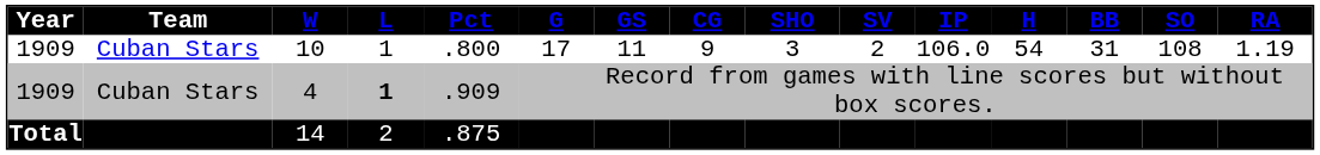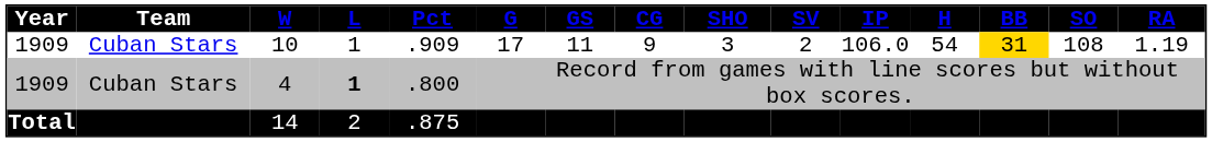 <table cellspacing="0" cellpadding="0" align="center" style="border: 1px black solid;">
 <tr style="background-color:black; color:white; text-align:center;">
 <td width="40"><strong>Year</strong></td>
 <td width="100"><strong>Team</strong></td>
 <td width="40"><a href='#'><strong><span>W</span></strong></a></td>
 <td width="40"><a href='#'><strong><span>L</span></strong></a></td>
 <td width="50"><a href='#'><strong><span>Pct</span></strong></a></td>
 <td width="40"><a href='#'><strong><span>G</span></strong></a></td>
 <td width="40"><a href='#'><strong><span>GS</span></strong></a></td>
 <td width="40"><a href='#'><strong><span>CG</span></strong></a></td>
 <td width="50"><a href='#'><strong><span>SHO</span></strong></a></td>
 <td width="40"><a href='#'><strong><span>SV</span></strong></a></td>
 <td width="40"><a href='#'><strong><span>IP</span></strong></a></td>
 <td width="40"><a href='#'><strong><span>H</span></strong></a></td>
 <td width="40"><a href='#'><strong><span>BB</span></strong></a></td>
 <td width="40"><a href='#'><strong><span>SO</span></strong></a></td>
 <td width="50"><a href='#'><strong><span>RA</span></strong></a></td>
 </tr>
 <tr style="text-align:center;">
 <td>1909</td>
 <td><a href='#'>Cuban Stars</a></td>
 <td>10</td>
 <td>1</td>
-<td>.800</td>
+<td>.909</td>
 <td>17</td>
 <td>11</td>
 <td>9</td>
 <td>3</td>
 <td>2</td>
 <td>106.0</td>
 <td>54</td>
-<td>31</td>
+<td style="background: gold;">31</td>
 <td>108</td>
 <td>1.19</td>
 </tr>
 <tr style="background-color:silver; text-align:center;">
 <td>1909</td>
 <td>Cuban Stars</td>
 <td>4</td>
 <td><strong>1</strong></td>
-<td>.909</td>
+<td>.800</td>
 <td colspan="10">    Record from games with line scores but without box scores.</td>
 </tr>
 <tr style="background-color:black; color:white; text-align:center;">
 <td><strong>Total</strong></td>
 <td></td>
 <td>14</td>
 <td>2</td>
 <td>.875</td>
 <td></td>
 <td></td>
 <td></td>
 <td></td>
 <td></td>
 <td></td>
 <td></td>
 <td></td>
 <td></td>
 <td></td>
 </tr>
 <tr>
 </tr>
 </table>
